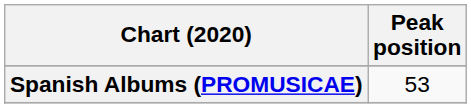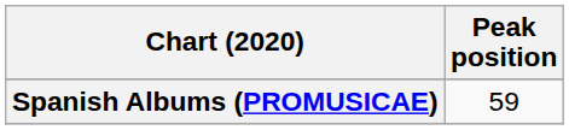 <table class="wikitable sortable plainrowheaders" style="text-align:center">
 <tr>
 <th scope="col">Chart (2020)</th>
 <th scope="col">Peak<br>position</th>
 </tr>
 <tr>
 </tr>
 <tr>
 </tr>
 <tr>
 </tr>
 <tr>
 </tr>
 <tr>
 </tr>
 <tr>
 </tr>
 <tr>
 </tr>
 <tr>
 </tr>
 <tr>
 </tr>
 <tr>
 </tr>
 <tr>
 </tr>
 <tr>
 </tr>
 <tr>
 </tr>
 <tr>
 <th scope="row">Spanish Albums (<a href='#'>PROMUSICAE</a>)</th>
-<td>53</td>
+<td>59</td>
 </tr>
 <tr>
 </tr>
 <tr>
 </tr>
 <tr>
 </tr>
 <tr>
 </tr>
 <tr>
 </tr>
 <tr>
 </tr>
 </table>
